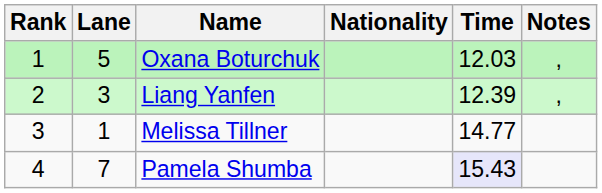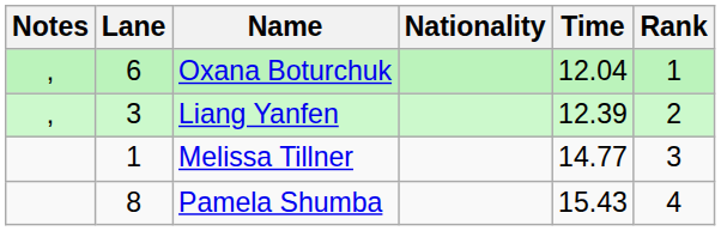 <table class="wikitable sortable" style="text-align:center">
 <tr>
-<th>Rank</th>
+<th>Notes</th>
 <th>Lane</th>
 <th>Name</th>
 <th>Nationality</th>
 <th>Time</th>
-<th>Notes</th>
+<th>Rank</th>
 </tr>
 <tr bgcolor=bbf3bb>
-<td>1</td>
-<td>5</td>
+<td>, </td>
+<td>6</td>
 <td align="left"><a href='#'>Oxana Boturchuk</a></td>
 <td align="left"></td>
-<td>12.03</td>
-<td>, </td>
+<td>12.04</td>
+<td>1</td>
 </tr>
 <tr bgcolor=ccf9cc>
-<td>2</td>
+<td>, </td>
 <td>3</td>
 <td align="left"><a href='#'>Liang Yanfen</a></td>
 <td align="left"></td>
 <td>12.39</td>
-<td>, </td>
+<td>2</td>
 </tr>
 <tr>
-<td>3</td>
+<td></td>
 <td>1</td>
 <td align="left"><a href='#'>Melissa Tillner</a></td>
 <td align="left"></td>
 <td>14.77</td>
-<td></td>
+<td>3</td>
 </tr>
 <tr>
-<td>4</td>
-<td>7</td>
+<td></td>
+<td>8</td>
 <td align="left"><a href='#'>Pamela Shumba</a></td>
 <td align="left"></td>
-<td style="background: lavender;">15.43</td>
-<td></td>
+<td>15.43</td>
+<td>4</td>
 </tr>
 </table>
